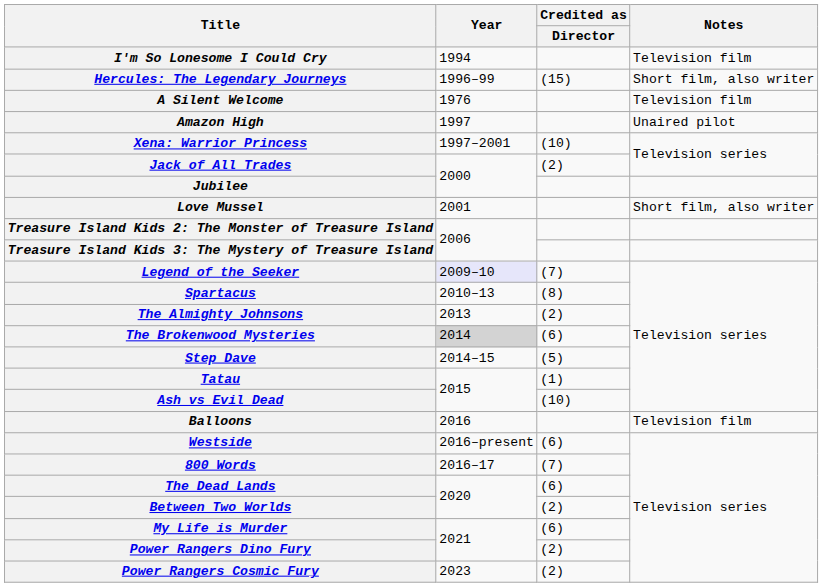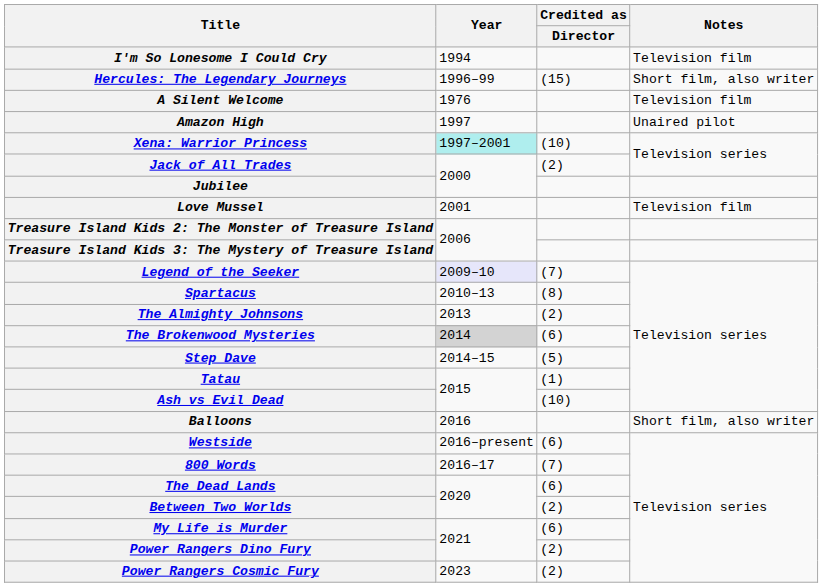 <table class="wikitable plainrowheaders sortable">
 <tr>
 <th rowspan="2" scope="col">Title</th>
 <th rowspan="2" scope="col">Year</th>
 <th colspan="1" scope="col">Credited as</th>
 <th rowspan="2" scope="col" class="unsortable">Notes</th>
 </tr>
 <tr>
 <th>Director</th>
 </tr>
 <tr>
 <th scope=row><em>I'm So Lonesome I Could Cry</em></th>
 <td>1994</td>
 <td></td>
 <td>Television film</td>
 </tr>
 <tr>
 <th scope=row><em><a href='#'>Hercules: The Legendary Journeys</a></em></th>
 <td>1996–99</td>
 <td> (15)</td>
 <td>Short film, also writer</td>
 </tr>
 <tr>
 <th scope=row><em>A Silent Welcome</em></th>
 <td>1976</td>
 <td></td>
 <td>Television film</td>
 </tr>
 <tr>
 <th scope=row><em>Amazon High</em></th>
 <td>1997</td>
 <td></td>
 <td>Unaired pilot</td>
 </tr>
 <tr>
 <th scope=row><em><a href='#'>Xena: Warrior Princess</a></em></th>
-<td>1997–2001</td>
+<td style="background: paleturquoise;">1997–2001</td>
 <td> (10)</td>
 <td rowspan="2">Television series</td>
 </tr>
 <tr>
 <th scope=row><em><a href='#'>Jack of All Trades</a></em></th>
 <td rowspan="2">2000</td>
 <td> (2)</td>
 </tr>
 <tr>
 <th scope=row><em>Jubilee</em></th>
 <td></td>
 <td></td>
 </tr>
 <tr>
 <th scope=row><em>Love Mussel</em></th>
 <td>2001</td>
 <td></td>
-<td>Short film, also writer</td>
+<td>Television film</td>
 </tr>
 <tr>
 <th scope=row><em>Treasure Island Kids 2: The Monster of Treasure Island</em></th>
 <td rowspan="2">2006</td>
 <td></td>
 <td></td>
 </tr>
 <tr>
 <th scope=row><em>Treasure Island Kids 3: The Mystery of Treasure Island</em></th>
 <td></td>
 <td></td>
 </tr>
 <tr>
 <th scope=row><em><a href='#'>Legend of the Seeker</a></em></th>
 <td style="background: lavender;">2009–10</td>
 <td> (7)</td>
 <td rowspan="7">Television series</td>
 </tr>
 <tr>
 <th scope=row><em><a href='#'>Spartacus</a></em></th>
 <td>2010–13</td>
 <td> (8)</td>
 </tr>
 <tr>
 <th scope=row><em><a href='#'>The Almighty Johnsons</a></em></th>
 <td>2013</td>
 <td> (2)</td>
 </tr>
 <tr>
 <th scope=row><em><a href='#'>The Brokenwood Mysteries</a></em></th>
 <td style="background: lightgrey;">2014</td>
 <td> (6)</td>
 </tr>
 <tr>
 <th scope=row><em><a href='#'>Step Dave</a></em></th>
 <td>2014–15</td>
 <td> (5)</td>
 </tr>
 <tr>
 <th scope=row><em><a href='#'>Tatau</a></em></th>
 <td rowspan="2">2015</td>
 <td> (1)</td>
 </tr>
 <tr>
 <th scope=row><em><a href='#'>Ash vs Evil Dead</a></em></th>
 <td> (10)</td>
 </tr>
 <tr>
 <th scope=row><em>Balloons</em></th>
 <td>2016</td>
 <td></td>
-<td>Television film</td>
+<td>Short film, also writer</td>
 </tr>
 <tr>
 <th scope=row><em><a href='#'>Westside</a></em></th>
 <td>2016–present</td>
 <td> (6)</td>
 <td rowspan="7">Television series</td>
 </tr>
 <tr>
 <th scope=row><em><a href='#'>800 Words</a></em></th>
 <td>2016–17</td>
 <td> (7)</td>
 </tr>
 <tr>
 <th scope=row><em><a href='#'>The Dead Lands</a></em></th>
 <td rowspan="2">2020</td>
 <td> (6)</td>
 </tr>
 <tr>
 <th scope=row><em><a href='#'>Between Two Worlds</a></em></th>
 <td> (2)</td>
 </tr>
 <tr>
 <th scope=row><em><a href='#'>My Life is Murder</a></em></th>
 <td rowspan="2">2021</td>
 <td> (6)</td>
 </tr>
 <tr>
 <th scope=row><em><a href='#'>Power Rangers Dino Fury</a></em></th>
 <td> (2)</td>
 </tr>
 <tr>
 <th scope=row><em><a href='#'>Power Rangers Cosmic Fury</a></em></th>
 <td>2023</td>
 <td> (2)</td>
 </tr>
 </table>
